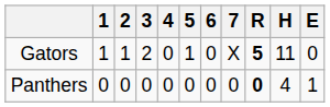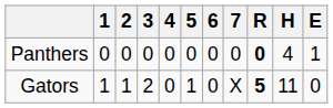 <table align = right border="2" cellpadding="4" cellspacing="0" style="margin: 1em 1em 1em 1em; background: #F9F9F9; border: 1px #aaa solid; border-collapse: collapse;">
 <tr align=center style="background: #F2F2F2;">
 <th></th>
 <th>1</th>
 <th>2</th>
 <th>3</th>
 <th>4</th>
 <th>5</th>
 <th>6</th>
 <th>7</th>
 <th>R</th>
 <th>H</th>
 <th>E</th>
 </tr>
 <tr align=center>
+<td>Panthers</td>
+<td>0</td>
+<td>0</td>
+<td>0</td>
+<td>0</td>
+<td>0</td>
+<td>0</td>
+<td>0</td>
+<td><strong>0</strong></td>
+<td>4</td>
+<td>1</td>
+</tr>
+<tr align=center>
 <td>Gators</td>
 <td>1</td>
 <td>1</td>
 <td>2</td>
 <td>0</td>
 <td>1</td>
 <td>0</td>
 <td>X</td>
 <td><strong>5</strong></td>
 <td>11</td>
 <td>0</td>
 </tr>
-<tr align=center>
-<td>Panthers</td>
-<td>0</td>
-<td>0</td>
-<td>0</td>
-<td>0</td>
-<td>0</td>
-<td>0</td>
-<td>0</td>
-<td><strong>0</strong></td>
-<td>4</td>
-<td>1</td>
-</tr>
 </table>
